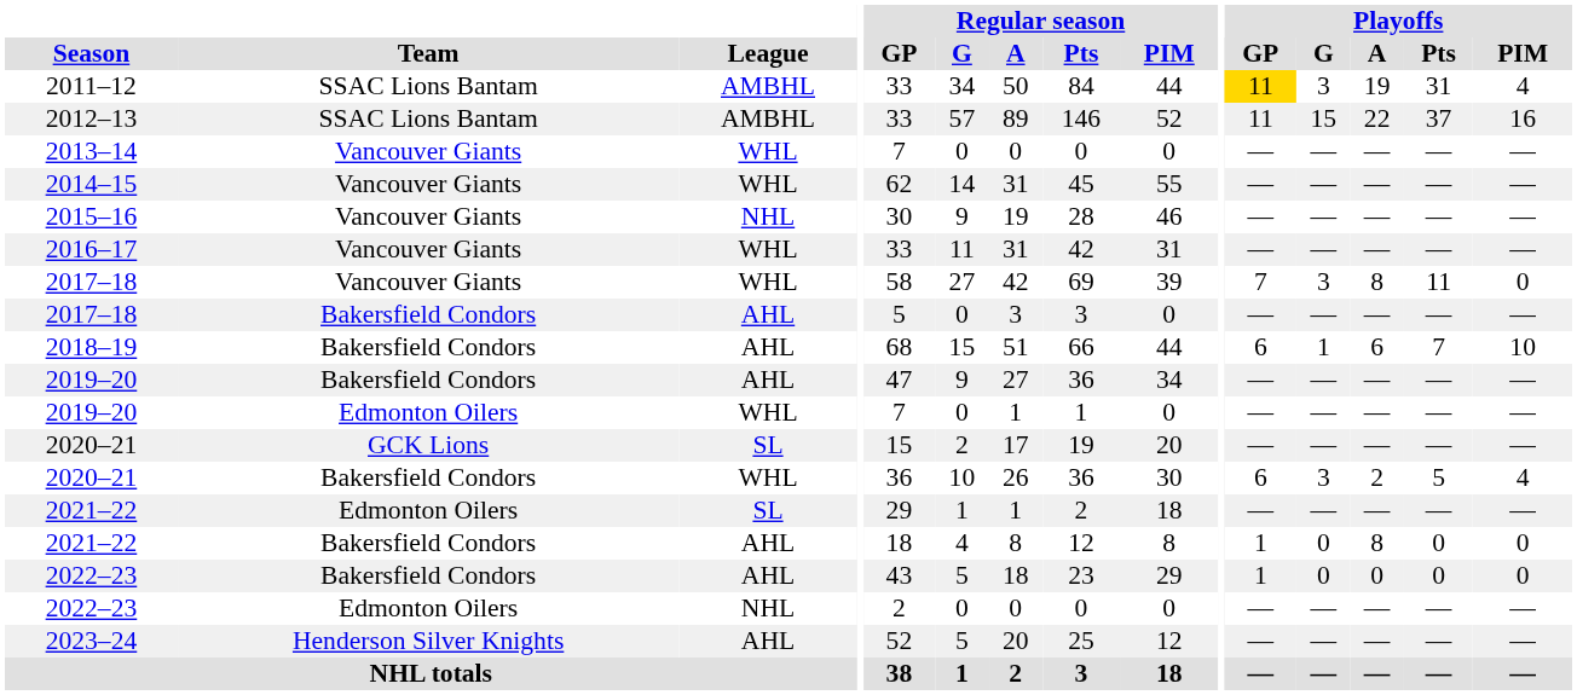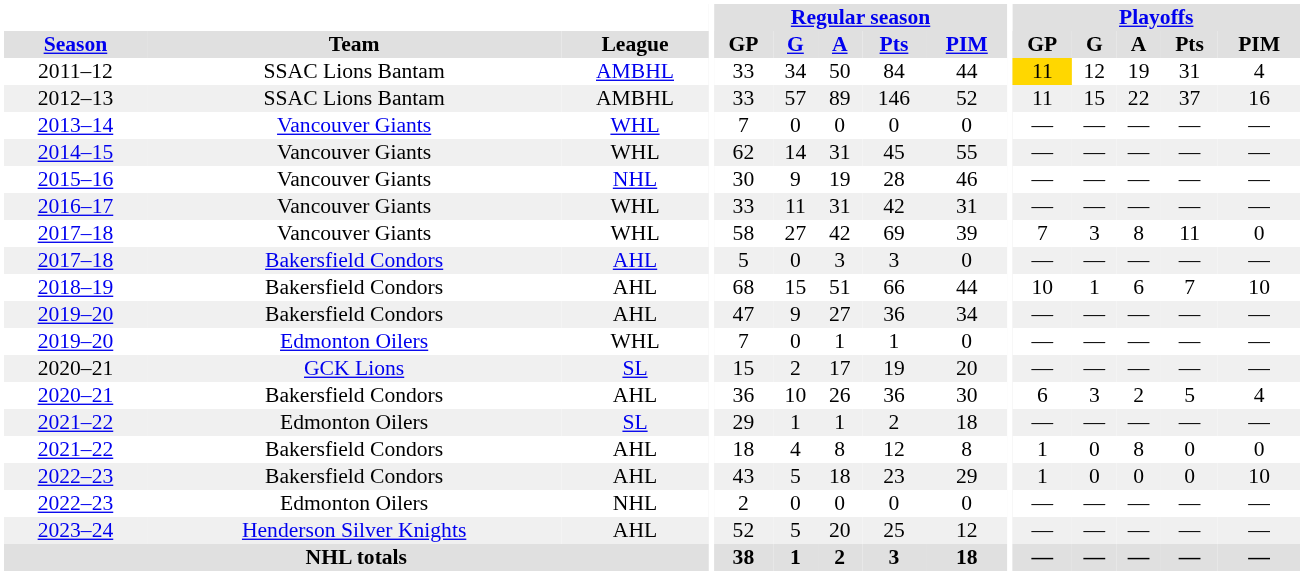 <table border="0" cellpadding="1" cellspacing="0" style="text-align:center; width:60em">
 <tr bgcolor="#e0e0e0">
 <th colspan="3" bgcolor="#ffffff"></th>
 <th rowspan="99" bgcolor="#ffffff"></th>
 <th colspan="5"><a href='#'>Regular season</a></th>
 <th rowspan="99" bgcolor="#ffffff"></th>
 <th colspan="5"><a href='#'>Playoffs</a></th>
 </tr>
 <tr bgcolor="#e0e0e0">
 <th><a href='#'>Season</a></th>
 <th>Team</th>
 <th>League</th>
 <th>GP</th>
 <th><a href='#'>G</a></th>
 <th><a href='#'>A</a></th>
 <th><a href='#'>Pts</a></th>
 <th><a href='#'>PIM</a></th>
 <th>GP</th>
 <th>G</th>
 <th>A</th>
 <th>Pts</th>
 <th>PIM</th>
 </tr>
 <tr>
 <td>2011–12</td>
 <td>SSAC Lions Bantam</td>
 <td><a href='#'>AMBHL</a></td>
 <td>33</td>
 <td>34</td>
 <td>50</td>
 <td>84</td>
 <td>44</td>
 <td style="background: gold;">11</td>
-<td>3</td>
+<td>12</td>
 <td>19</td>
 <td>31</td>
 <td>4</td>
 </tr>
 <tr style="background:#f0f0f0;">
 <td>2012–13</td>
 <td>SSAC Lions Bantam</td>
 <td>AMBHL</td>
 <td>33</td>
 <td>57</td>
 <td>89</td>
 <td>146</td>
 <td>52</td>
 <td>11</td>
 <td>15</td>
 <td>22</td>
 <td>37</td>
 <td>16</td>
 </tr>
 <tr>
 <td><a href='#'>2013–14</a></td>
 <td><a href='#'>Vancouver Giants</a></td>
 <td><a href='#'>WHL</a></td>
 <td>7</td>
 <td>0</td>
 <td>0</td>
 <td>0</td>
 <td>0</td>
 <td>—</td>
 <td>—</td>
 <td>—</td>
 <td>—</td>
 <td>—</td>
 </tr>
 <tr style="background:#f0f0f0;">
 <td><a href='#'>2014–15</a></td>
 <td>Vancouver Giants</td>
 <td>WHL</td>
 <td>62</td>
 <td>14</td>
 <td>31</td>
 <td>45</td>
 <td>55</td>
 <td>—</td>
 <td>—</td>
 <td>—</td>
 <td>—</td>
 <td>—</td>
 </tr>
 <tr>
 <td><a href='#'>2015–16</a></td>
 <td>Vancouver Giants</td>
 <td><a href='#'>NHL</a></td>
 <td>30</td>
 <td>9</td>
 <td>19</td>
 <td>28</td>
 <td>46</td>
 <td>—</td>
 <td>—</td>
 <td>—</td>
 <td>—</td>
 <td>—</td>
 </tr>
 <tr style="background:#f0f0f0;">
 <td><a href='#'>2016–17</a></td>
 <td>Vancouver Giants</td>
 <td>WHL</td>
 <td>33</td>
 <td>11</td>
 <td>31</td>
 <td>42</td>
 <td>31</td>
 <td>—</td>
 <td>—</td>
 <td>—</td>
 <td>—</td>
 <td>—</td>
 </tr>
 <tr>
 <td><a href='#'>2017–18</a></td>
 <td>Vancouver Giants</td>
 <td>WHL</td>
 <td>58</td>
 <td>27</td>
 <td>42</td>
 <td>69</td>
 <td>39</td>
 <td>7</td>
 <td>3</td>
 <td>8</td>
 <td>11</td>
 <td>0</td>
 </tr>
 <tr style="background:#f0f0f0;">
 <td><a href='#'>2017–18</a></td>
 <td><a href='#'>Bakersfield Condors</a></td>
 <td><a href='#'>AHL</a></td>
 <td>5</td>
 <td>0</td>
 <td>3</td>
 <td>3</td>
 <td>0</td>
 <td>—</td>
 <td>—</td>
 <td>—</td>
 <td>—</td>
 <td>—</td>
 </tr>
 <tr>
 <td><a href='#'>2018–19</a></td>
 <td>Bakersfield Condors</td>
 <td>AHL</td>
 <td>68</td>
 <td>15</td>
 <td>51</td>
 <td>66</td>
 <td>44</td>
-<td>6</td>
+<td>10</td>
 <td>1</td>
 <td>6</td>
 <td>7</td>
 <td>10</td>
 </tr>
 <tr style="background:#f0f0f0;">
 <td><a href='#'>2019–20</a></td>
 <td>Bakersfield Condors</td>
 <td>AHL</td>
 <td>47</td>
 <td>9</td>
 <td>27</td>
 <td>36</td>
 <td>34</td>
 <td>—</td>
 <td>—</td>
 <td>—</td>
 <td>—</td>
 <td>—</td>
 </tr>
 <tr>
 <td><a href='#'>2019–20</a></td>
 <td><a href='#'>Edmonton Oilers</a></td>
 <td>WHL</td>
 <td>7</td>
 <td>0</td>
 <td>1</td>
 <td>1</td>
 <td>0</td>
 <td>—</td>
 <td>—</td>
 <td>—</td>
 <td>—</td>
 <td>—</td>
 </tr>
 <tr style="background:#f0f0f0;">
 <td>2020–21</td>
 <td><a href='#'>GCK Lions</a></td>
 <td><a href='#'>SL</a></td>
 <td>15</td>
 <td>2</td>
 <td>17</td>
 <td>19</td>
 <td>20</td>
 <td>—</td>
 <td>—</td>
 <td>—</td>
 <td>—</td>
 <td>—</td>
 </tr>
 <tr>
 <td><a href='#'>2020–21</a></td>
 <td>Bakersfield Condors</td>
-<td>WHL</td>
+<td>AHL</td>
 <td>36</td>
 <td>10</td>
 <td>26</td>
 <td>36</td>
 <td>30</td>
 <td>6</td>
 <td>3</td>
 <td>2</td>
 <td>5</td>
 <td>4</td>
 </tr>
 <tr style="background:#f0f0f0;">
 <td><a href='#'>2021–22</a></td>
 <td>Edmonton Oilers</td>
 <td><a href='#'>SL</a></td>
 <td>29</td>
 <td>1</td>
 <td>1</td>
 <td>2</td>
 <td>18</td>
 <td>—</td>
 <td>—</td>
 <td>—</td>
 <td>—</td>
 <td>—</td>
 </tr>
 <tr>
 <td><a href='#'>2021–22</a></td>
 <td>Bakersfield Condors</td>
 <td>AHL</td>
 <td>18</td>
 <td>4</td>
 <td>8</td>
 <td>12</td>
 <td>8</td>
 <td>1</td>
 <td>0</td>
 <td>8</td>
 <td>0</td>
 <td>0</td>
 </tr>
 <tr style="background:#f0f0f0;">
 <td><a href='#'>2022–23</a></td>
 <td>Bakersfield Condors</td>
 <td>AHL</td>
 <td>43</td>
 <td>5</td>
 <td>18</td>
 <td>23</td>
 <td>29</td>
 <td>1</td>
 <td>0</td>
 <td>0</td>
 <td>0</td>
-<td>0</td>
+<td>10</td>
 </tr>
 <tr>
 <td><a href='#'>2022–23</a></td>
 <td>Edmonton Oilers</td>
 <td>NHL</td>
 <td>2</td>
 <td>0</td>
 <td>0</td>
 <td>0</td>
 <td>0</td>
 <td>—</td>
 <td>—</td>
 <td>—</td>
 <td>—</td>
 <td>—</td>
 </tr>
 <tr style="background:#f0f0f0;">
 <td><a href='#'>2023–24</a></td>
 <td><a href='#'>Henderson Silver Knights</a></td>
 <td>AHL</td>
 <td>52</td>
 <td>5</td>
 <td>20</td>
 <td>25</td>
 <td>12</td>
 <td>—</td>
 <td>—</td>
 <td>—</td>
 <td>—</td>
 <td>—</td>
 </tr>
 <tr style="background:#e0e0e0;">
 <th colspan="3">NHL totals</th>
 <th>38</th>
 <th>1</th>
 <th>2</th>
 <th>3</th>
 <th>18</th>
 <th>—</th>
 <th>—</th>
 <th>—</th>
 <th>—</th>
 <th>—</th>
 </tr>
 </table>
